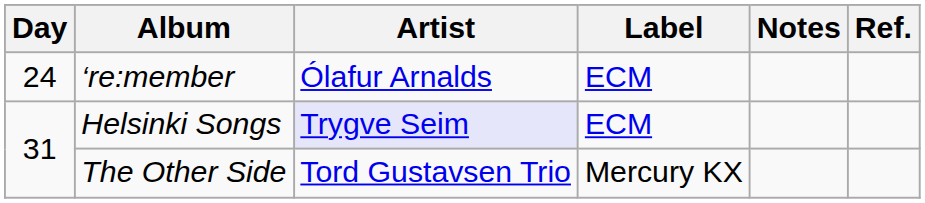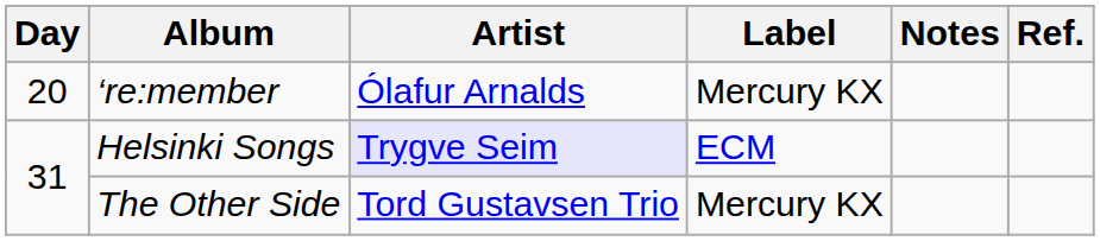 <table class="wikitable">
 <tr>
 <th>Day</th>
 <th>Album</th>
 <th>Artist</th>
 <th>Label</th>
 <th>Notes</th>
 <th>Ref.</th>
 </tr>
 <tr>
-<td rowspan="1" style="text-align:center;">24</td>
+<td rowspan="1" style="text-align:center;">20</td>
 <td><em>‘re:member</em></td>
 <td><a href='#'>Ólafur Arnalds</a></td>
-<td><a href='#'>ECM</a></td>
+<td>Mercury KX</td>
 <td></td>
 <td style="text-align:center;"></td>
 </tr>
 <tr>
 <td rowspan="2" style="text-align:center;">31</td>
 <td><em>Helsinki Songs</em></td>
 <td style="background: lavender;"><a href='#'>Trygve Seim</a></td>
 <td><a href='#'>ECM</a></td>
 <td></td>
 <td style="text-align:center;"></td>
 </tr>
 <tr>
 <td><em>The Other Side</em></td>
 <td><a href='#'>Tord Gustavsen Trio</a></td>
 <td>Mercury KX</td>
 <td></td>
 <td style="text-align:center;"></td>
 </tr>
 </table>
